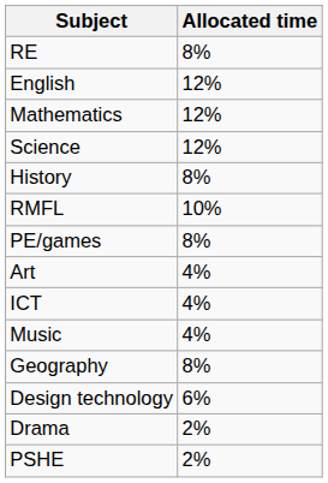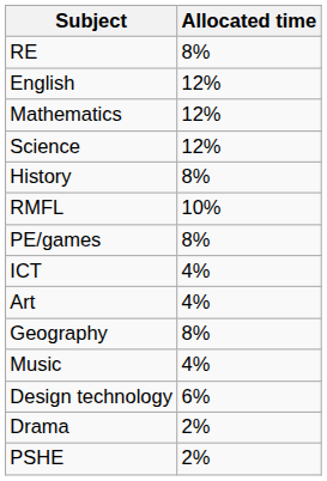 <table class="wikitable">
 <tr>
 <th>Subject</th>
 <th>Allocated time</th>
 </tr>
 <tr>
 <td>RE</td>
 <td>8%</td>
 </tr>
 <tr>
 <td>English</td>
 <td>12%</td>
 </tr>
 <tr>
 <td>Mathematics</td>
 <td>12%</td>
 </tr>
 <tr>
 <td>Science</td>
 <td>12%</td>
 </tr>
 <tr>
 <td>History</td>
 <td>8%</td>
 </tr>
 <tr>
 <td>RMFL</td>
 <td>10%</td>
 </tr>
 <tr>
 <td>PE/games</td>
 <td>8%</td>
 </tr>
 <tr>
-<td>Art</td>
-<td>4%</td>
-</tr>
-<tr>
 <td>ICT</td>
 <td>4%</td>
 </tr>
 <tr>
-<td>Music</td>
+<td>Art</td>
 <td>4%</td>
 </tr>
 <tr>
 <td>Geography</td>
 <td>8%</td>
+</tr>
+<tr>
+<td>Music</td>
+<td>4%</td>
 </tr>
 <tr>
 <td>Design technology</td>
 <td>6%</td>
 </tr>
 <tr>
 <td>Drama</td>
 <td>2%</td>
 </tr>
 <tr>
 <td>PSHE</td>
 <td>2%</td>
 </tr>
 </table>
